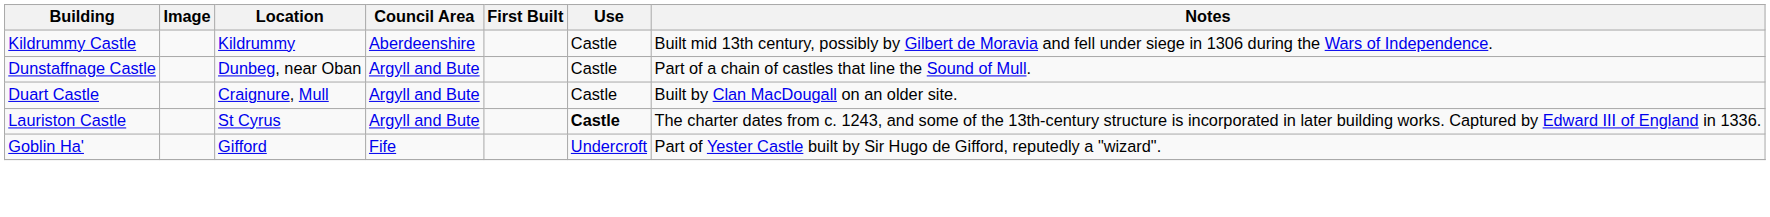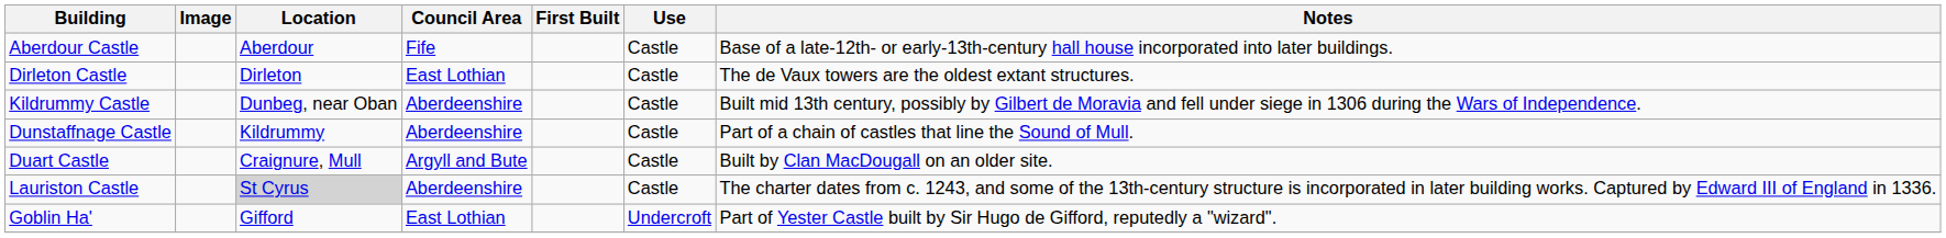 <table class="wikitable sortable">
 <tr>
 <th>Building</th>
 <th>Image</th>
 <th>Location</th>
 <th>Council Area</th>
 <th>First Built</th>
 <th>Use</th>
 <th>Notes</th>
 </tr>
 <tr>
+<td><a href='#'>Aberdour Castle</a></td>
+<td></td>
+<td><a href='#'>Aberdour</a></td>
+<td><a href='#'>Fife</a></td>
+<td></td>
+<td>Castle</td>
+<td>Base of a late-12th- or early-13th-century <a href='#'>hall house</a> incorporated into later buildings.</td>
+</tr>
+<tr>
+<td><a href='#'>Dirleton Castle</a></td>
+<td></td>
+<td><a href='#'>Dirleton</a></td>
+<td><a href='#'>East Lothian</a></td>
+<td></td>
+<td>Castle</td>
+<td>The de Vaux towers are the oldest extant structures.</td>
+</tr>
+<tr>
 <td><a href='#'>Kildrummy Castle</a></td>
 <td></td>
-<td><a href='#'>Kildrummy</a></td>
+<td><a href='#'>Dunbeg</a>, near Oban</td>
 <td><a href='#'>Aberdeenshire</a></td>
 <td></td>
 <td>Castle</td>
 <td>Built mid 13th century, possibly by <a href='#'>Gilbert de Moravia</a> and fell under siege in 1306 during the <a href='#'>Wars of Independence</a>.</td>
 </tr>
 <tr>
 <td><a href='#'>Dunstaffnage Castle</a></td>
 <td></td>
-<td><a href='#'>Dunbeg</a>, near Oban</td>
-<td><a href='#'>Argyll and Bute</a></td>
+<td><a href='#'>Kildrummy</a></td>
+<td><a href='#'>Aberdeenshire</a></td>
 <td></td>
 <td>Castle</td>
 <td>Part of a chain of castles that line the <a href='#'>Sound of Mull</a>.</td>
 </tr>
 <tr>
 <td><a href='#'>Duart Castle</a></td>
 <td></td>
 <td><a href='#'>Craignure</a>, <a href='#'>Mull</a></td>
 <td><a href='#'>Argyll and Bute</a></td>
 <td></td>
 <td>Castle</td>
 <td>Built by <a href='#'>Clan MacDougall</a> on an older site.</td>
 </tr>
 <tr>
 <td><a href='#'>Lauriston Castle</a></td>
 <td></td>
-<td><a href='#'>St Cyrus</a></td>
-<td><a href='#'>Argyll and Bute</a></td>
+<td style="background: lightgrey;"><a href='#'>St Cyrus</a></td>
+<td><a href='#'>Aberdeenshire</a></td>
 <td></td>
-<td><strong>Castle</strong></td>
+<td>Castle</td>
 <td>The charter dates from c. 1243, and some of the 13th-century structure is incorporated in later building works. Captured by <a href='#'>Edward III of England</a> in 1336.</td>
 </tr>
 <tr>
 <td><a href='#'>Goblin Ha'</a></td>
 <td></td>
 <td><a href='#'>Gifford</a></td>
-<td><a href='#'>Fife</a></td>
+<td><a href='#'>East Lothian</a></td>
 <td></td>
 <td><a href='#'>Undercroft</a></td>
 <td>Part of <a href='#'>Yester Castle</a> built by Sir Hugo de Gifford, reputedly a "wizard".</td>
 </tr>
 <tr>
 </tr>
 </table>
